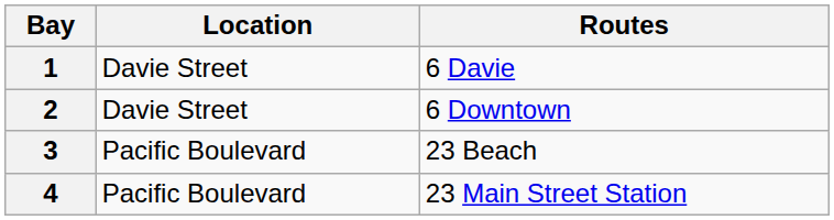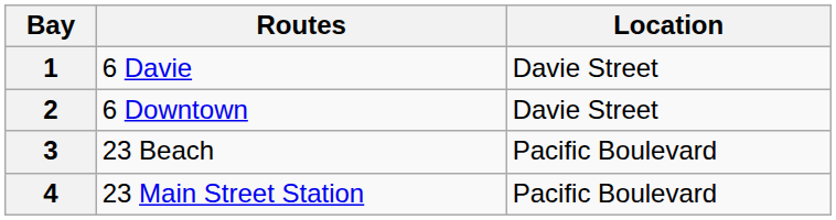 <table class="wikitable" width="500">
 <tr>
 <th>Bay</th>
+<th scope="col">Routes</th>
 <th>Location</th>
-<th scope="col">Routes</th>
 </tr>
 <tr>
 <th>1</th>
+<td>6 <a href='#'>Davie</a></td>
 <td>Davie Street<br></td>
-<td>6 <a href='#'>Davie</a></td>
 </tr>
 <tr>
 <th>2</th>
+<td>6 <a href='#'>Downtown</a></td>
 <td>Davie Street<br></td>
-<td>6 <a href='#'>Downtown</a></td>
 </tr>
 <tr>
 <th>3</th>
+<td>23 Beach</td>
 <td>Pacific Boulevard<br></td>
-<td>23 Beach</td>
 </tr>
 <tr>
 <th>4</th>
+<td>23 <a href='#'>Main Street Station</a></td>
 <td>Pacific Boulevard<br></td>
-<td>23 <a href='#'>Main Street Station</a></td>
 </tr>
 </table>
